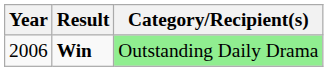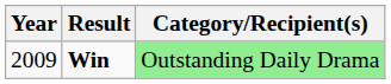 <table class="wikitable">
 <tr>
 <th>Year</th>
 <th>Result</th>
 <th>Category/Recipient(s)</th>
 </tr>
 <tr>
-<td>2006</td>
+<td>2009</td>
 <td><strong>Win</strong></td>
 <td style="background: lightgreen;">Outstanding Daily Drama</td>
 </tr>
 </table>
